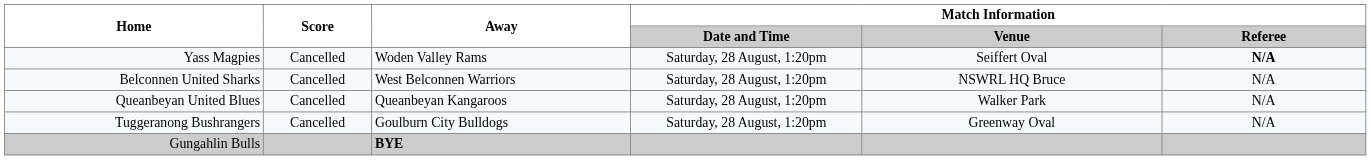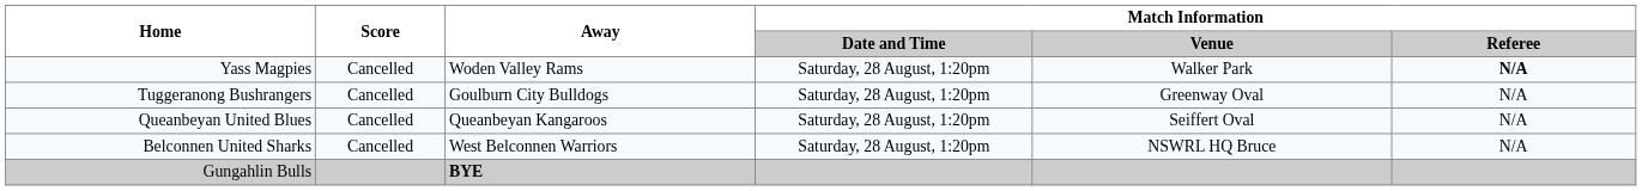 <table border="1" cellpadding="3" cellspacing="0" width="100%" style="border-collapse:collapse;  text-align:center;">
 <tr>
 <th rowspan="2" width="19%">Home</th>
 <th rowspan="2" width="8%">Score</th>
 <th rowspan="2" width="19%">Away</th>
 <th colspan="3">Match Information</th>
 </tr>
 <tr bgcolor="#CCCCCC">
 <th width="17%">Date and Time</th>
 <th width="22%">Venue</th>
 <th width="50%">Referee</th>
 </tr>
 <tr style="text-align:center; background:#f5faff;">
 <td align="right">Yass Magpies </td>
 <td>Cancelled</td>
 <td align="left"> Woden Valley Rams</td>
 <td>Saturday, 28 August, 1:20pm</td>
+<td>Walker Park</td>
+<td><strong>N/A</strong></td>
+</tr>
+<tr style="text-align:center; background:#f5faff;">
+<td align="right">Tuggeranong Bushrangers </td>
+<td>Cancelled</td>
+<td align="left"> Goulburn City Bulldogs</td>
+<td>Saturday, 28 August, 1:20pm</td>
+<td>Greenway Oval</td>
+<td>N/A</td>
+</tr>
+<tr style="text-align:center; background:#f5faff;">
+<td align="right">Queanbeyan United Blues </td>
+<td>Cancelled</td>
+<td align="left"> Queanbeyan Kangaroos</td>
+<td>Saturday, 28 August, 1:20pm</td>
 <td>Seiffert Oval</td>
-<td><strong>N/A</strong></td>
+<td>N/A</td>
 </tr>
 <tr style="text-align:center; background:#f5faff;">
 <td align="right">Belconnen United Sharks </td>
 <td>Cancelled</td>
 <td align="left"> West Belconnen Warriors</td>
 <td>Saturday, 28 August, 1:20pm</td>
 <td>NSWRL HQ Bruce</td>
-<td>N/A</td>
-</tr>
-<tr style="text-align:center; background:#f5faff;">
-<td align="right">Queanbeyan United Blues </td>
-<td>Cancelled</td>
-<td align="left"> Queanbeyan Kangaroos</td>
-<td>Saturday, 28 August, 1:20pm</td>
-<td>Walker Park</td>
-<td>N/A</td>
-</tr>
-<tr style="text-align:center; background:#f5faff;">
-<td align="right">Tuggeranong Bushrangers </td>
-<td>Cancelled</td>
-<td align="left"> Goulburn City Bulldogs</td>
-<td>Saturday, 28 August, 1:20pm</td>
-<td>Greenway Oval</td>
 <td>N/A</td>
 </tr>
 <tr style="text-align:center; background:#CCCCCC;">
 <td align="right">Gungahlin Bulls </td>
 <td></td>
 <td align="left"><strong>BYE</strong></td>
 <td></td>
 <td></td>
 <td></td>
 </tr>
 </table>
